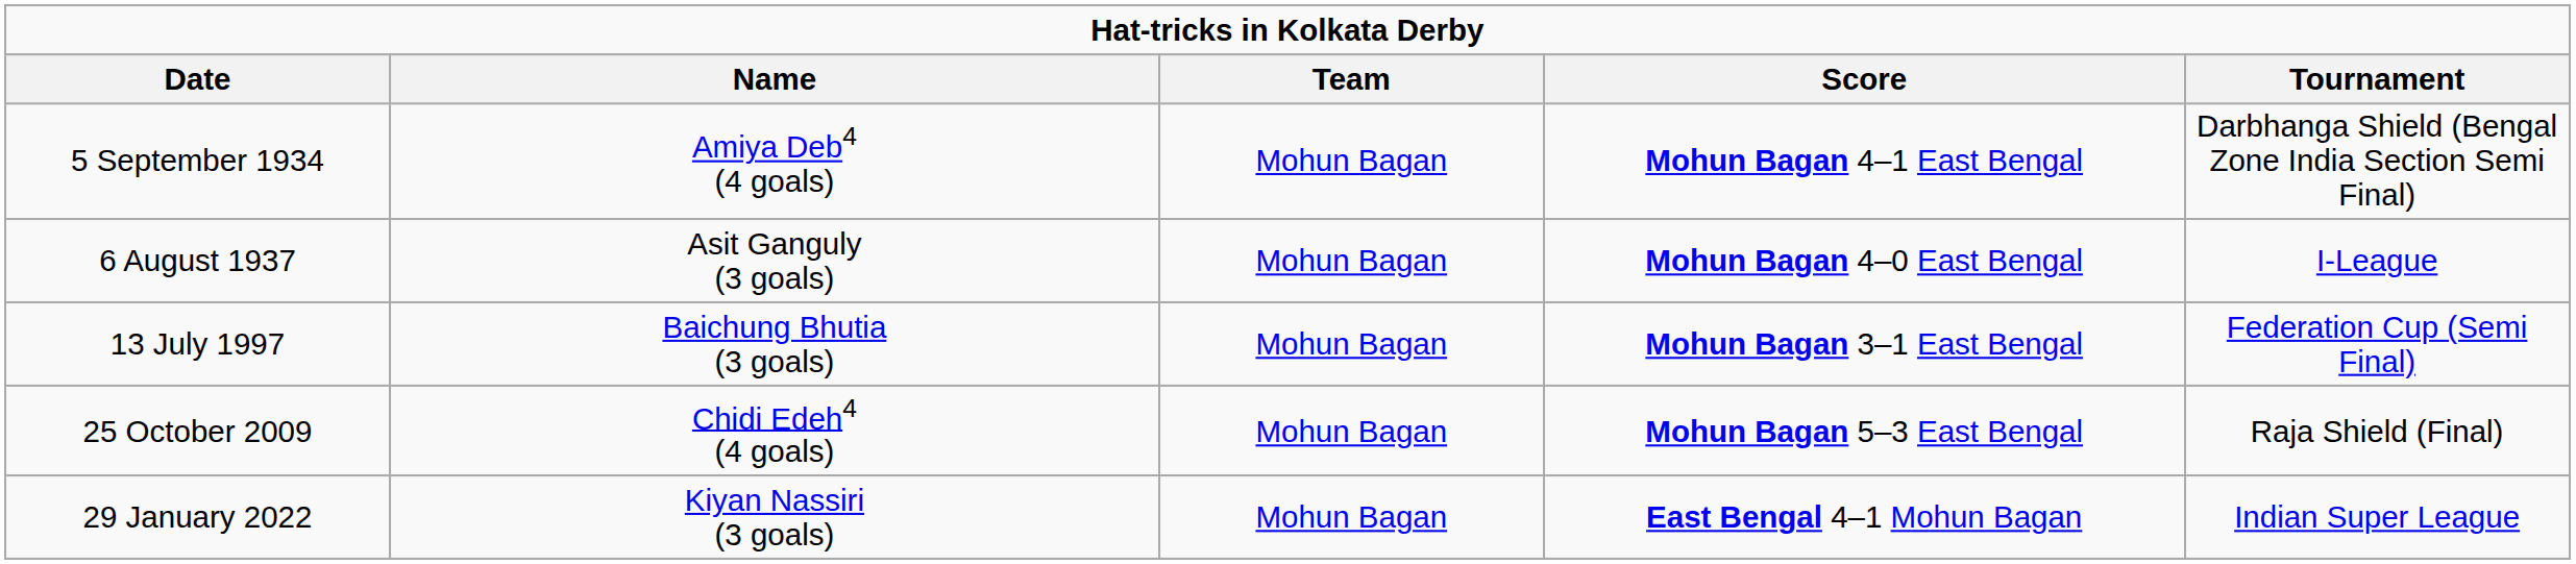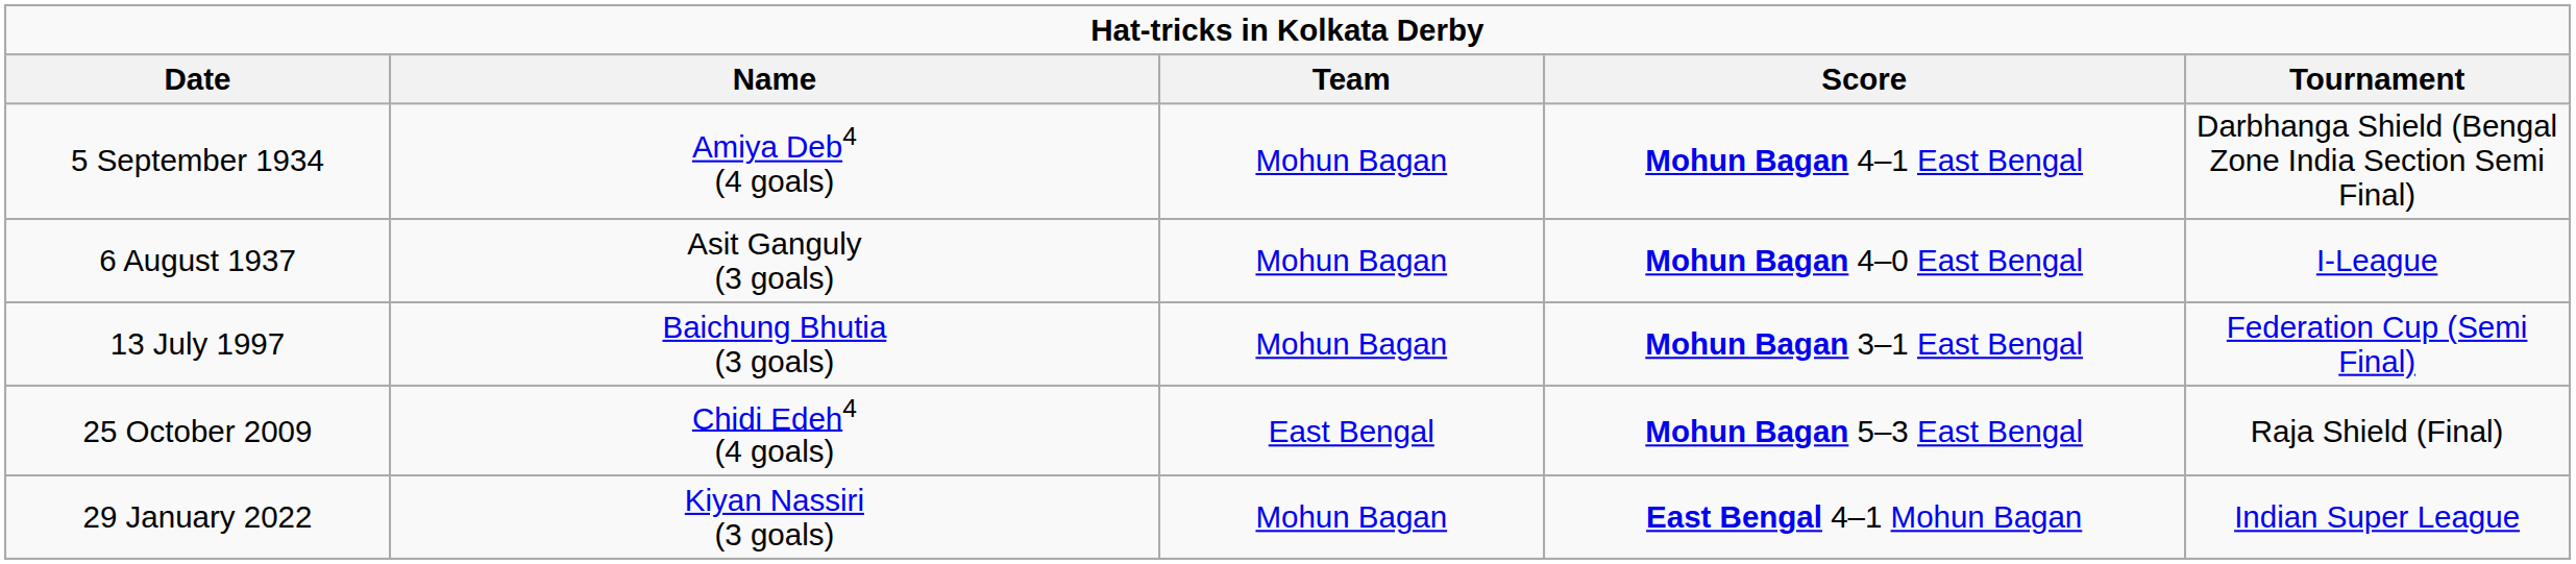 <table class="wikitable" style="font-size:90%; width:95%; text-align:center">
 <tr>
 <td Colspan="5"><strong>Hat-tricks in Kolkata Derby</strong></td>
 </tr>
 <tr>
 <th width="15%">Date</th>
 <th width="30%">Name</th>
 <th width="15%">Team</th>
 <th width="25%">Score</th>
 <th width="15%">Tournament</th>
 </tr>
 <tr>
 <td>5 September 1934</td>
 <td><a href='#'>Amiya Deb</a><sup>4</sup><br>(4 goals)</td>
 <td><a href='#'>Mohun Bagan</a></td>
 <td><strong><a href='#'>Mohun Bagan</a></strong> 4–1 <a href='#'>East Bengal</a></td>
 <td>Darbhanga Shield (Bengal Zone India Section Semi Final)</td>
 </tr>
 <tr>
 <td>6 August 1937</td>
 <td>Asit Ganguly<br>(3 goals)</td>
 <td><a href='#'>Mohun Bagan</a></td>
 <td><strong><a href='#'>Mohun Bagan</a></strong> 4–0 <a href='#'>East Bengal</a></td>
 <td><a href='#'>I-League</a></td>
 </tr>
 <tr>
 <td>13 July 1997</td>
 <td><a href='#'>Baichung Bhutia</a><br>(3 goals)</td>
 <td><a href='#'>Mohun Bagan</a></td>
 <td><strong><a href='#'>Mohun Bagan</a></strong> 3–1 <a href='#'>East Bengal</a></td>
 <td><a href='#'>Federation Cup (Semi Final)</a></td>
 </tr>
 <tr>
 <td>25 October 2009</td>
 <td><a href='#'>Chidi Edeh</a><sup>4</sup><br>(4 goals)</td>
-<td><a href='#'>Mohun Bagan</a></td>
+<td><a href='#'>East Bengal</a></td>
 <td><strong><a href='#'>Mohun Bagan</a></strong> 5–3 <a href='#'>East Bengal</a></td>
 <td>Raja Shield (Final)</td>
 </tr>
 <tr>
 <td>29 January 2022</td>
 <td><a href='#'>Kiyan Nassiri</a><br>(3 goals)</td>
 <td><a href='#'>Mohun Bagan</a></td>
 <td><strong><a href='#'>East Bengal</a></strong> 4–1 <a href='#'>Mohun Bagan</a></td>
 <td><a href='#'>Indian Super League</a></td>
 </tr>
 <tr>
 </tr>
 </table>
